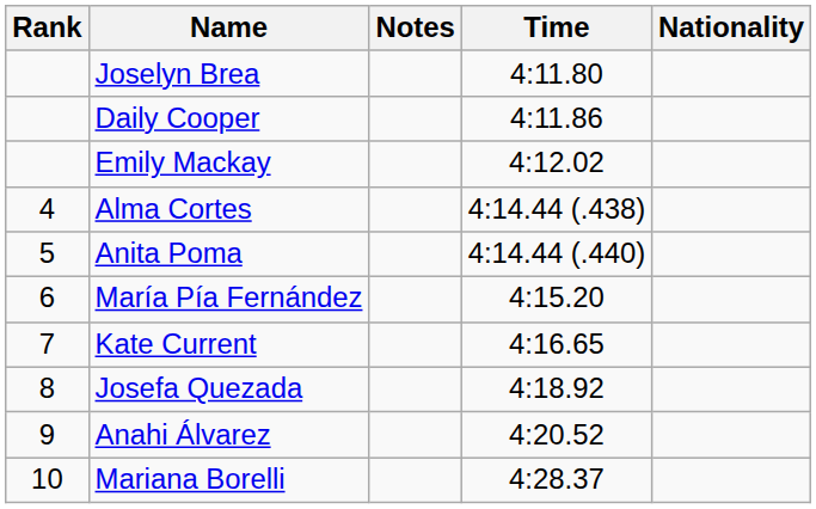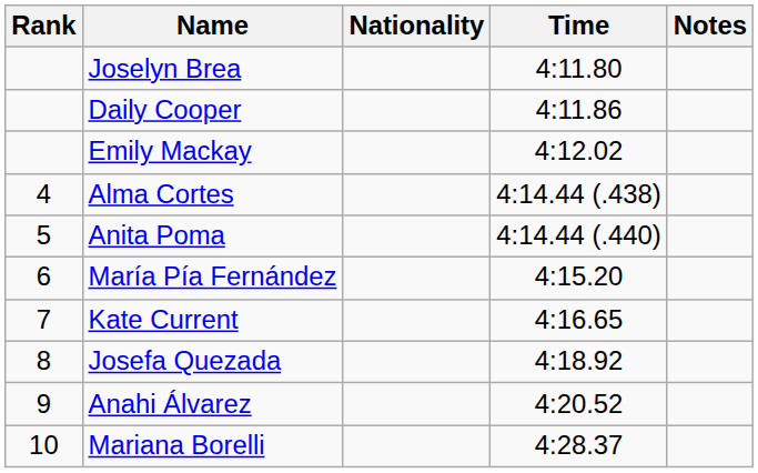 <table class="wikitable sortable" style="text-align:center">
 <tr>
 <th>Rank</th>
 <th>Name</th>
+<th>Nationality</th>
+<th>Time</th>
 <th>Notes</th>
-<th>Time</th>
-<th>Nationality</th>
 </tr>
 <tr>
 <td></td>
 <td align=left><a href='#'>Joselyn Brea</a></td>
+<td align=left></td>
+<td>4:11.80</td>
 <td></td>
-<td>4:11.80</td>
-<td align=left></td>
 </tr>
 <tr>
 <td></td>
 <td align=left><a href='#'>Daily Cooper</a></td>
+<td align=left></td>
+<td>4:11.86</td>
 <td></td>
-<td>4:11.86</td>
-<td align=left></td>
 </tr>
 <tr>
 <td></td>
 <td align=left><a href='#'>Emily Mackay</a></td>
+<td align=left></td>
+<td>4:12.02</td>
 <td></td>
-<td>4:12.02</td>
-<td align=left></td>
 </tr>
 <tr>
 <td>4</td>
 <td align=left><a href='#'>Alma Cortes</a></td>
+<td align=left></td>
+<td>4:14.44 (.438)</td>
 <td></td>
-<td>4:14.44 (.438)</td>
-<td align=left></td>
 </tr>
 <tr>
 <td>5</td>
 <td align=left><a href='#'>Anita Poma</a></td>
+<td align=left></td>
+<td>4:14.44 (.440)</td>
 <td><strong></strong></td>
-<td>4:14.44 (.440)</td>
-<td align=left></td>
 </tr>
 <tr>
 <td>6</td>
 <td align=left><a href='#'>María Pía Fernández</a></td>
+<td align=left></td>
+<td>4:15.20</td>
 <td></td>
-<td>4:15.20</td>
-<td align=left></td>
 </tr>
 <tr>
 <td>7</td>
 <td align=left><a href='#'>Kate Current</a></td>
+<td align=left></td>
+<td>4:16.65</td>
 <td></td>
-<td>4:16.65</td>
-<td align=left></td>
 </tr>
 <tr>
 <td>8</td>
 <td align=left><a href='#'>Josefa Quezada</a></td>
+<td align=left></td>
+<td>4:18.92</td>
 <td></td>
-<td>4:18.92</td>
-<td align=left></td>
 </tr>
 <tr>
 <td>9</td>
 <td align=left><a href='#'>Anahi Álvarez</a></td>
+<td align=left></td>
+<td>4:20.52</td>
 <td><strong></strong></td>
-<td>4:20.52</td>
-<td align=left></td>
 </tr>
 <tr>
 <td>10</td>
 <td align=left><a href='#'>Mariana Borelli</a></td>
+<td align=left></td>
+<td>4:28.37</td>
 <td></td>
-<td>4:28.37</td>
-<td align=left></td>
 </tr>
 </table>
